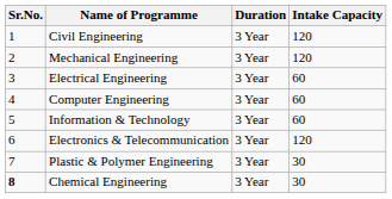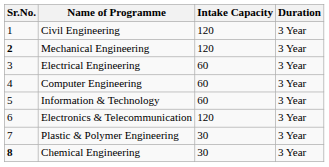 <table class="wikitable">
 <tr>
 <th>Sr.No.</th>
 <th>Name of Programme</th>
+<th>Intake Capacity</th>
 <th>Duration</th>
-<th>Intake Capacity</th>
 </tr>
 <tr>
 <td>1</td>
 <td>Civil Engineering</td>
+<td>120</td>
 <td>3 Year</td>
-<td>120</td>
 </tr>
 <tr>
-<td>2</td>
+<td><strong>2</strong></td>
 <td>Mechanical Engineering</td>
+<td>120</td>
 <td>3 Year</td>
-<td>120</td>
 </tr>
 <tr>
 <td>3</td>
 <td>Electrical Engineering</td>
+<td>60</td>
 <td>3 Year</td>
-<td>60</td>
 </tr>
 <tr>
 <td>4</td>
 <td>Computer Engineering</td>
+<td>60</td>
 <td>3 Year</td>
-<td>60</td>
 </tr>
 <tr>
 <td>5</td>
 <td>Information & Technology</td>
+<td>60</td>
 <td>3 Year</td>
-<td>60</td>
 </tr>
 <tr>
 <td>6</td>
 <td>Electronics & Telecommunication</td>
+<td>120</td>
 <td>3 Year</td>
-<td>120</td>
 </tr>
 <tr>
 <td>7</td>
 <td>Plastic & Polymer Engineering</td>
+<td>30</td>
 <td>3 Year</td>
-<td>30</td>
 </tr>
 <tr>
 <td><strong>8</strong></td>
 <td>Chemical Engineering</td>
+<td>30</td>
 <td>3 Year</td>
-<td>30</td>
 </tr>
 </table>
